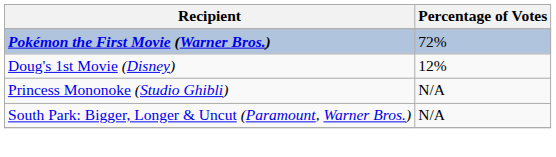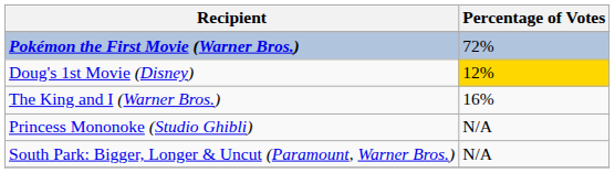 <table class="wikitable sortable plainrowheaders" align="centre">
 <tr>
 <th>Recipient</th>
 <th>Percentage of Votes</th>
 </tr>
 <tr>
 </tr>
 <tr style="background:#B0C4DE;">
 <td><strong><em><a href='#'>Pokémon the First Movie</a><em> (<a href='#'>Warner Bros.</a>)<strong></td>
 <td></strong>72%<strong></td>
 </tr>
 <tr>
 <td></em><a href='#'>Doug's 1st Movie</a><em> (<a href='#'>Disney</a>)</td>
-<td>12%</td>
+<td style="background: gold;">12%</td>
+</tr>
+<tr>
+<td></em><a href='#'>The King and I</a><em> (<a href='#'>Warner Bros.</a>)</td>
+<td>16%</td>
 </tr>
 <tr>
 <td></em><a href='#'>Princess Mononoke</a><em> (<a href='#'>Studio Ghibli</a>)</td>
 <td>N/A</td>
 </tr>
 <tr>
 <td></em><a href='#'>South Park: Bigger, Longer & Uncut</a><em> (<a href='#'>Paramount</a>, <a href='#'>Warner Bros.</a>)</td>
 <td>N/A</td>
 </tr>
 <tr>
 </tr>
 </table>
